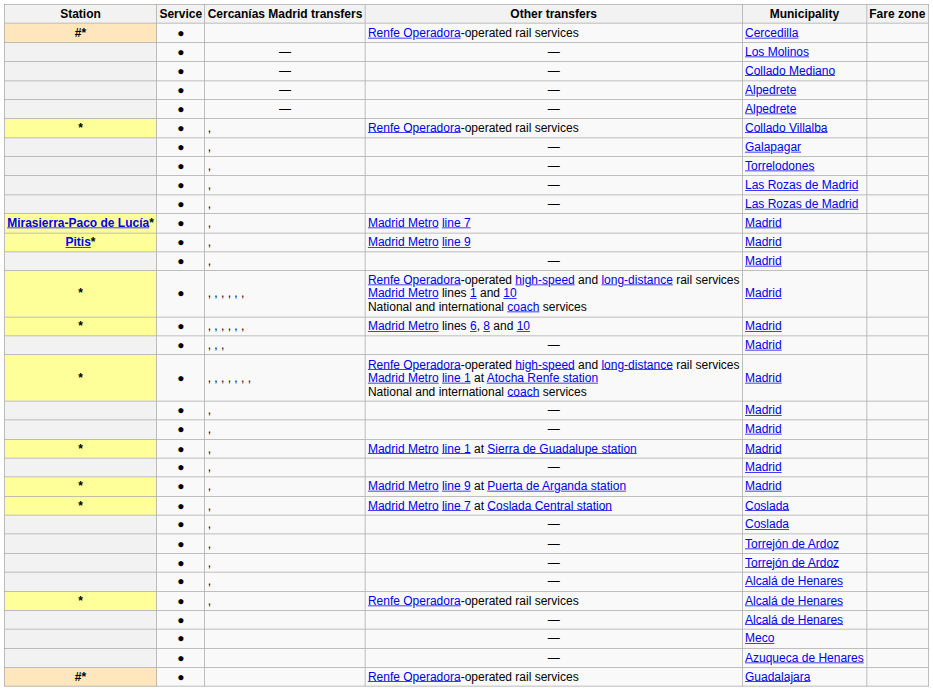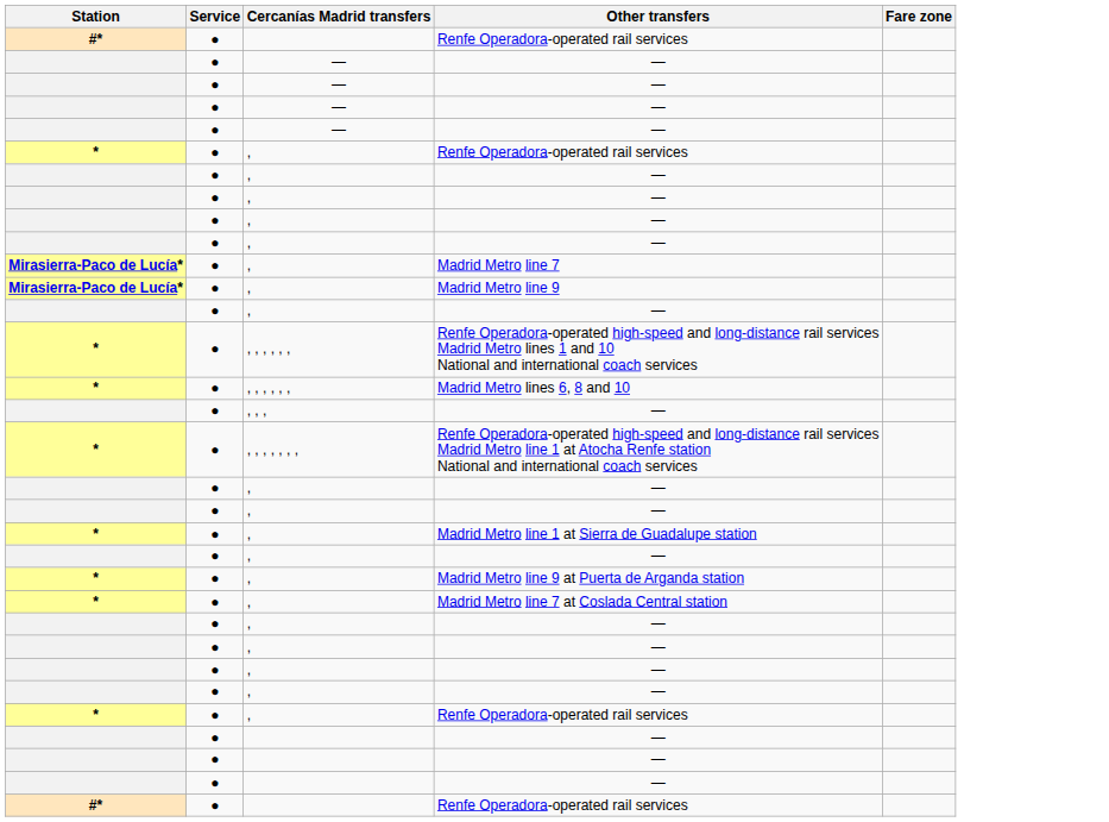 <table class="wikitable sortable plainrowheaders">
 <tr>
 <th scope=col>Station</th>
 <th scope=col>Service</th>
 <th scope=col>Cercanías Madrid transfers</th>
 <th scope=col>Other transfers</th>
-<th scope=col>Municipality</th>
 <th scope=col>Fare zone</th>
 </tr>
 <tr>
 <th scope=row style="background-color:#FFE6BD">#*</th>
 <td align=center>●</td>
 <td></td>
 <td><a href='#'>Renfe Operadora</a>-operated rail services</td>
-<td><a href='#'>Cercedilla</a></td>
 <td align=center></td>
 </tr>
 <tr>
 <th scope=row></th>
 <td align=center>●</td>
 <td align=center>—</td>
 <td align=center>—</td>
-<td><a href='#'>Los Molinos</a></td>
 <td align=center></td>
 </tr>
 <tr>
 <th scope=row></th>
 <td align=center>●</td>
 <td align=center>—</td>
 <td align=center>—</td>
-<td><a href='#'>Collado Mediano</a></td>
 <td align=center></td>
 </tr>
 <tr>
 <th scope=row></th>
 <td align=center>●</td>
 <td align=center>—</td>
 <td align=center>—</td>
-<td><a href='#'>Alpedrete</a></td>
 <td align=center></td>
 </tr>
 <tr>
 <th scope=row></th>
 <td align=center>●</td>
 <td align=center>—</td>
 <td align=center>—</td>
-<td><a href='#'>Alpedrete</a></td>
 <td align=center></td>
 </tr>
 <tr>
 <th scope=row style="background-color:#FFFF99">*</th>
 <td align=center>●</td>
 <td>, </td>
 <td><a href='#'>Renfe Operadora</a>-operated rail services</td>
-<td><a href='#'>Collado Villalba</a></td>
 <td align=center></td>
 </tr>
 <tr>
 <th scope=row></th>
 <td align=center>●</td>
 <td>, </td>
 <td align=center>—</td>
-<td><a href='#'>Galapagar</a></td>
 <td align=center></td>
 </tr>
 <tr>
 <th scope=row></th>
 <td align=center>●</td>
 <td>, </td>
 <td align=center>—</td>
-<td><a href='#'>Torrelodones</a></td>
 <td align=center></td>
 </tr>
 <tr>
 <th scope=row></th>
 <td align=center>●</td>
 <td>, </td>
 <td align=center>—</td>
-<td><a href='#'>Las Rozas de Madrid</a></td>
 <td align=center></td>
 </tr>
 <tr>
 <th scope=row></th>
 <td align=center>●</td>
 <td>, </td>
 <td align=center>—</td>
-<td><a href='#'>Las Rozas de Madrid</a></td>
 <td align=center></td>
 </tr>
 <tr>
 <th scope=row style="background-color:#FFFF99"><a href='#'>Mirasierra-Paco de Lucía</a>*</th>
 <td align=center>●</td>
 <td>, </td>
 <td><a href='#'>Madrid Metro</a> <a href='#'>line 7</a></td>
-<td><a href='#'>Madrid</a></td>
 <td align=center></td>
 </tr>
 <tr>
-<th scope=row style="background-color:#FFFF99"><a href='#'>Pitis</a>*</th>
+<th scope=row style="background-color:#FFFF99"><a href='#'>Mirasierra-Paco de Lucía</a>*</th>
 <td align=center>●</td>
 <td>, </td>
 <td><a href='#'>Madrid Metro</a> <a href='#'>line 9</a></td>
-<td><a href='#'>Madrid</a></td>
 <td align=center></td>
 </tr>
 <tr>
 <th scope=row></th>
 <td align=center>●</td>
 <td>, </td>
 <td align=center>—</td>
-<td><a href='#'>Madrid</a></td>
 <td align=center></td>
 </tr>
 <tr>
 <th scope=row style="background: #FFFF99;">*</th>
 <td align=center>●</td>
 <td>, , , , , , </td>
 <td><a href='#'>Renfe Operadora</a>-operated <a href='#'>high-speed</a> and <a href='#'>long-distance</a> rail services<br><a href='#'>Madrid Metro</a> lines <a href='#'>1</a> and <a href='#'>10</a><br> National and international <a href='#'>coach</a> services</td>
-<td><a href='#'>Madrid</a></td>
 <td align=center></td>
 </tr>
 <tr>
 <th scope=row style="background: #FFFF99;">*</th>
 <td align=center>●</td>
 <td>, , , , , , </td>
 <td><a href='#'>Madrid Metro</a> lines <a href='#'>6</a>, <a href='#'>8</a> and <a href='#'>10</a></td>
-<td><a href='#'>Madrid</a></td>
 <td align=center></td>
 </tr>
 <tr>
 <th scope=row></th>
 <td align=center>●</td>
 <td>, , , </td>
 <td align=center>—</td>
-<td><a href='#'>Madrid</a></td>
 <td align=center></td>
 </tr>
 <tr>
 <th scope=row style="background: #FFFF99;">*</th>
 <td align=center>●</td>
 <td>, , , , , , , </td>
 <td><a href='#'>Renfe Operadora</a>-operated <a href='#'>high-speed</a> and <a href='#'>long-distance</a> rail services<br><a href='#'>Madrid Metro</a> <a href='#'>line 1</a> at <a href='#'>Atocha Renfe station</a><br> National and international <a href='#'>coach</a> services</td>
-<td><a href='#'>Madrid</a></td>
 <td align=center></td>
 </tr>
 <tr>
 <th scope=row></th>
 <td align=center>●</td>
 <td>, </td>
 <td align=center>—</td>
-<td><a href='#'>Madrid</a></td>
 <td align=center></td>
 </tr>
 <tr>
 <th scope=row></th>
 <td align=center>●</td>
 <td>, </td>
 <td align=center>—</td>
-<td><a href='#'>Madrid</a></td>
 <td align=center></td>
 </tr>
 <tr>
 <th scope=row style="background: #FFFF99;">*</th>
 <td align=center>●</td>
 <td>, </td>
 <td><a href='#'>Madrid Metro</a> <a href='#'>line 1</a> at <a href='#'>Sierra de Guadalupe station</a></td>
-<td><a href='#'>Madrid</a></td>
 <td align=center></td>
 </tr>
 <tr>
 <th scope=row></th>
 <td align=center>●</td>
 <td>, </td>
 <td align=center>—</td>
-<td><a href='#'>Madrid</a></td>
 <td align=center></td>
 </tr>
 <tr>
 <th scope=row style="background: #FFFF99;">*</th>
 <td align=center>●</td>
 <td>, </td>
 <td><a href='#'>Madrid Metro</a> <a href='#'>line 9</a> at <a href='#'>Puerta de Arganda station</a></td>
-<td><a href='#'>Madrid</a></td>
 <td align=center></td>
 </tr>
 <tr>
 <th scope=row style="background: #FFFF99;">*</th>
 <td align=center>●</td>
 <td>, </td>
 <td><a href='#'>Madrid Metro</a> <a href='#'>line 7</a> at <a href='#'>Coslada Central station</a></td>
-<td><a href='#'>Coslada</a></td>
 <td align=center></td>
 </tr>
 <tr>
 <th scope=row></th>
 <td align=center>●</td>
 <td>, </td>
 <td align=center>—</td>
-<td><a href='#'>Coslada</a></td>
 <td align=center></td>
 </tr>
 <tr>
 <th scope=row></th>
 <td align=center>●</td>
 <td>, </td>
 <td align=center>—</td>
-<td><a href='#'>Torrejón de Ardoz</a></td>
 <td align=center></td>
 </tr>
 <tr>
 <th scope=row></th>
 <td align=center>●</td>
 <td>, </td>
 <td align=center>—</td>
-<td><a href='#'>Torrejón de Ardoz</a></td>
 <td align=center></td>
 </tr>
 <tr>
 <th scope=row></th>
 <td align=center>●</td>
 <td>, </td>
 <td align=center>—</td>
-<td><a href='#'>Alcalá de Henares</a></td>
 <td align=center></td>
 </tr>
 <tr>
 <th scope=row style="background-color:#FFFF99">*</th>
 <td align=center>●</td>
 <td>, </td>
 <td><a href='#'>Renfe Operadora</a>-operated rail services</td>
-<td><a href='#'>Alcalá de Henares</a></td>
 <td align=center></td>
 </tr>
 <tr>
 <th scope=row></th>
 <td align=center>●</td>
 <td></td>
 <td align=center>—</td>
-<td><a href='#'>Alcalá de Henares</a></td>
 <td align=center></td>
 </tr>
 <tr>
 <th scope=row></th>
 <td align=center>●</td>
 <td></td>
 <td align=center>—</td>
-<td><a href='#'>Meco</a></td>
 <td align=center></td>
 </tr>
 <tr>
 <th scope=row></th>
 <td align=center>●</td>
 <td></td>
 <td align=center>—</td>
-<td><a href='#'>Azuqueca de Henares</a></td>
 <td align=center></td>
 </tr>
 <tr>
 <th scope=row style="background-color:#FFE6BD">#*</th>
 <td align=center>●</td>
 <td></td>
 <td><a href='#'>Renfe Operadora</a>-operated rail services</td>
-<td><a href='#'>Guadalajara</a></td>
 <td align=center></td>
 </tr>
 </table>
